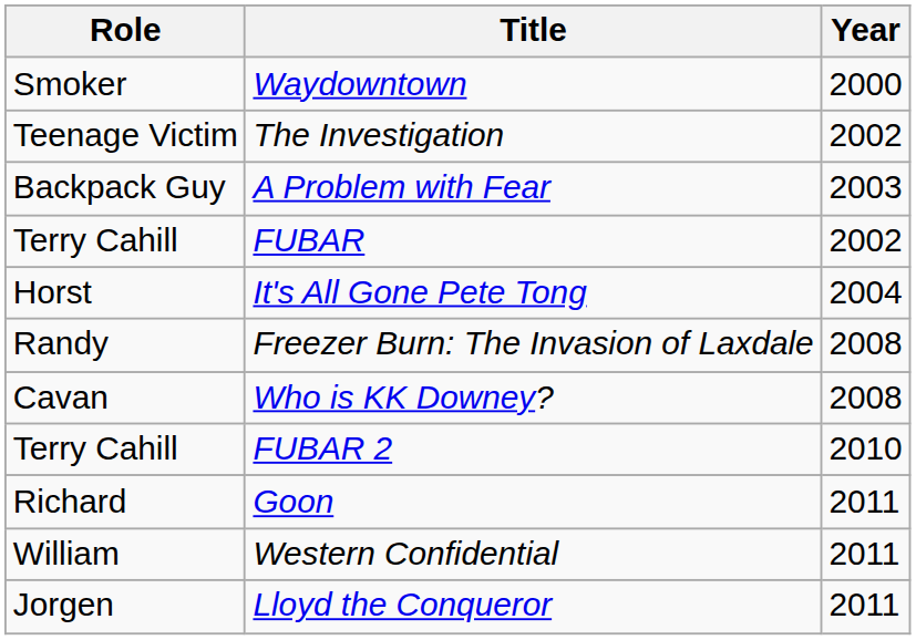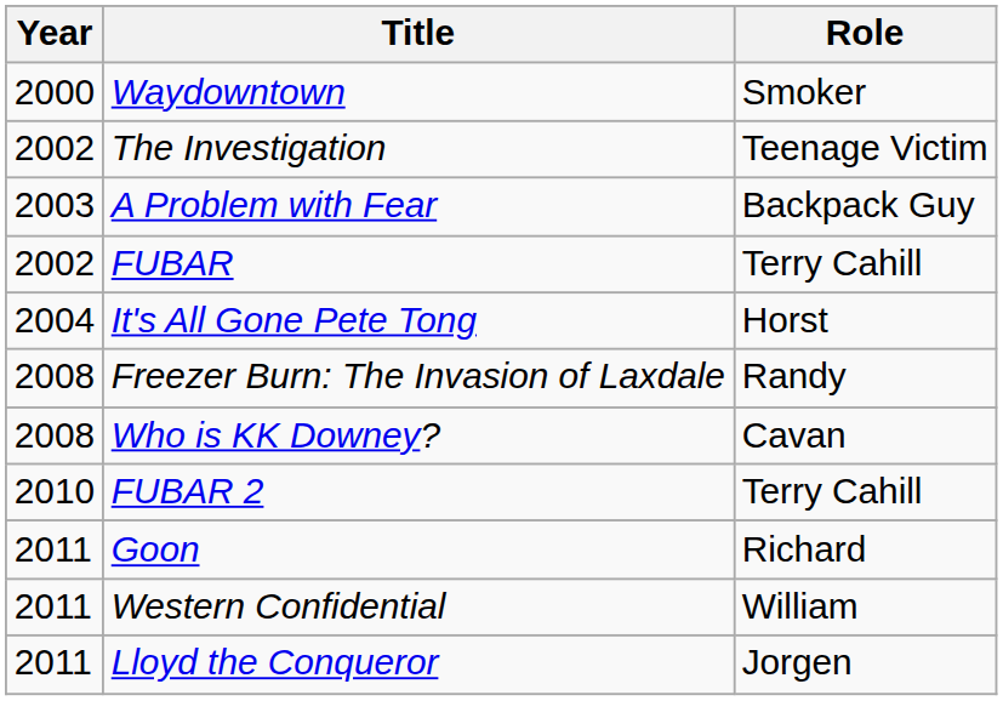 <table class="wikitable sortable">
 <tr>
+<th>Year</th>
+<th>Title</th>
 <th>Role</th>
-<th>Title</th>
-<th>Year</th>
 </tr>
 <tr>
+<td>2000</td>
+<td><em><a href='#'>Waydowntown</a></em></td>
 <td>Smoker</td>
-<td><em><a href='#'>Waydowntown</a></em></td>
-<td>2000</td>
 </tr>
 <tr>
+<td>2002</td>
+<td data-sort-value="Investigation, The"><em>The Investigation</em></td>
 <td>Teenage Victim</td>
-<td data-sort-value="Investigation, The"><em>The Investigation</em></td>
-<td>2002</td>
 </tr>
 <tr>
+<td>2003</td>
+<td data-sort-value="Problem with Fear, A"><em><a href='#'>A Problem with Fear</a></em></td>
 <td>Backpack Guy</td>
-<td data-sort-value="Problem with Fear, A"><em><a href='#'>A Problem with Fear</a></em></td>
-<td>2003</td>
 </tr>
 <tr>
+<td>2002</td>
+<td><a href='#'><em>FUBAR</em></a></td>
 <td>Terry Cahill</td>
-<td><a href='#'><em>FUBAR</em></a></td>
-<td>2002</td>
 </tr>
 <tr>
+<td>2004</td>
+<td><em><a href='#'>It's All Gone Pete Tong</a></em></td>
 <td>Horst</td>
-<td><em><a href='#'>It's All Gone Pete Tong</a></em></td>
-<td>2004</td>
 </tr>
 <tr>
+<td>2008</td>
+<td><em>Freezer Burn: The Invasion of Laxdale</em></td>
 <td>Randy</td>
-<td><em>Freezer Burn: The Invasion of Laxdale</em></td>
-<td>2008</td>
 </tr>
 <tr>
+<td>2008</td>
+<td><em><a href='#'>Who is KK Downey</a>?</em></td>
 <td>Cavan</td>
-<td><em><a href='#'>Who is KK Downey</a>?</em></td>
-<td>2008</td>
 </tr>
 <tr>
+<td>2010</td>
+<td><em><a href='#'>FUBAR 2</a></em></td>
 <td>Terry Cahill</td>
-<td><em><a href='#'>FUBAR 2</a></em></td>
-<td>2010</td>
 </tr>
 <tr>
+<td>2011</td>
+<td><a href='#'><em>Goon</em></a></td>
 <td>Richard</td>
-<td><a href='#'><em>Goon</em></a></td>
-<td>2011</td>
 </tr>
 <tr>
+<td>2011</td>
+<td><em>Western Confidential</em></td>
 <td>William</td>
-<td><em>Western Confidential</em></td>
-<td>2011</td>
 </tr>
 <tr>
+<td>2011</td>
+<td><em><a href='#'>Lloyd the Conqueror</a></em></td>
 <td>Jorgen</td>
-<td><em><a href='#'>Lloyd the Conqueror</a></em></td>
-<td>2011</td>
 </tr>
 </table>
